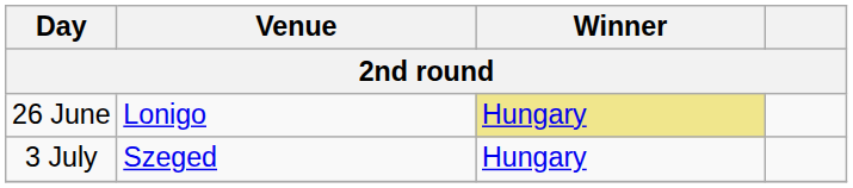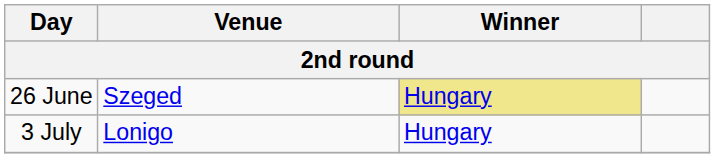 <table class=wikitable>
 <tr>
 <th>Day</th>
 <th width=200px>Venue</th>
 <th width=160px>Winner</th>
 <th width=40px></th>
 </tr>
 <tr>
 <th colspan=4>2nd round</th>
 </tr>
 <tr>
 <td align=center>26 June</td>
-<td> <a href='#'>Lonigo</a></td>
+<td> <a href='#'>Szeged</a></td>
 <td style="background: khaki;"> <a href='#'>Hungary</a></td>
 </tr>
 <tr>
 <td align=center>3 July</td>
-<td> <a href='#'>Szeged</a></td>
+<td> <a href='#'>Lonigo</a></td>
 <td> <a href='#'>Hungary</a></td>
 <td align=center></td>
 </tr>
 <tr>
 </tr>
 </table>
